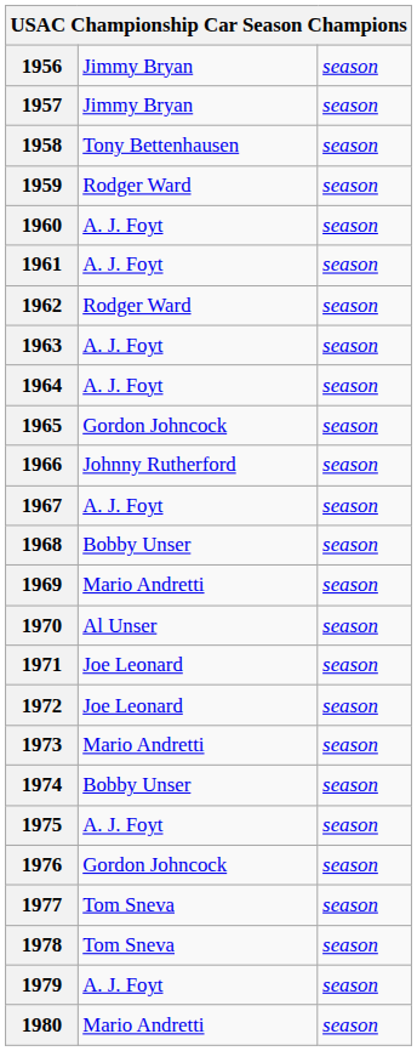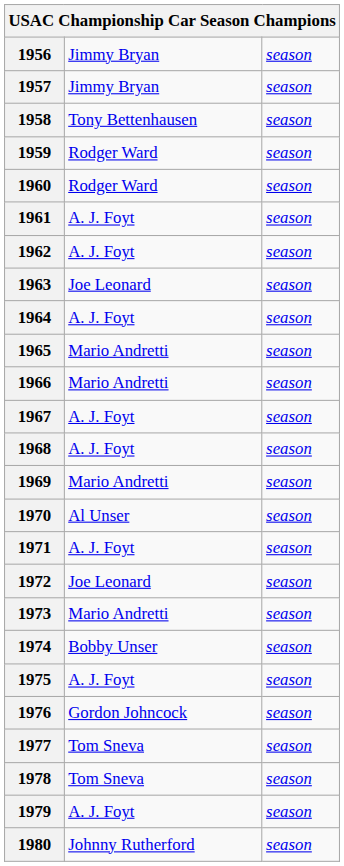 <table class="wikitable sortable" style="font-size:1.00em; line-height:1.5em;">
 <tr>
 <th colspan=3>USAC Championship Car Season Champions</th>
 </tr>
 <tr>
 <th>1956</th>
 <td> <a href='#'>Jimmy Bryan</a></td>
 <td><em><a href='#'>season</a></em></td>
 </tr>
 <tr>
 <th>1957</th>
 <td> <a href='#'>Jimmy Bryan</a></td>
 <td><em><a href='#'>season</a></em></td>
 </tr>
 <tr>
 <th>1958</th>
 <td> <a href='#'>Tony Bettenhausen</a></td>
 <td><em><a href='#'>season</a></em></td>
 </tr>
 <tr>
 <th>1959</th>
 <td> <a href='#'>Rodger Ward</a></td>
 <td><em><a href='#'>season</a></em></td>
 </tr>
 <tr>
 <th>1960</th>
-<td> <a href='#'>A. J. Foyt</a></td>
+<td> <a href='#'>Rodger Ward</a></td>
 <td><em><a href='#'>season</a></em></td>
 </tr>
 <tr>
 <th>1961</th>
 <td> <a href='#'>A. J. Foyt</a></td>
 <td><em><a href='#'>season</a></em></td>
 </tr>
 <tr>
 <th>1962</th>
-<td> <a href='#'>Rodger Ward</a></td>
+<td> <a href='#'>A. J. Foyt</a></td>
 <td><em><a href='#'>season</a></em></td>
 </tr>
 <tr>
 <th>1963</th>
-<td> <a href='#'>A. J. Foyt</a></td>
+<td> <a href='#'>Joe Leonard</a></td>
 <td><em><a href='#'>season</a></em></td>
 </tr>
 <tr>
 <th>1964</th>
 <td> <a href='#'>A. J. Foyt</a></td>
 <td><em><a href='#'>season</a></em></td>
 </tr>
 <tr>
 <th>1965</th>
-<td> <a href='#'>Gordon Johncock</a></td>
+<td> <a href='#'>Mario Andretti</a></td>
 <td><em><a href='#'>season</a></em></td>
 </tr>
 <tr>
 <th>1966</th>
-<td> <a href='#'>Johnny Rutherford</a></td>
+<td> <a href='#'>Mario Andretti</a></td>
 <td><em><a href='#'>season</a></em></td>
 </tr>
 <tr>
 <th>1967</th>
 <td> <a href='#'>A. J. Foyt</a></td>
 <td><em><a href='#'>season</a></em></td>
 </tr>
 <tr>
 <th>1968</th>
-<td> <a href='#'>Bobby Unser</a></td>
+<td> <a href='#'>A. J. Foyt</a></td>
 <td><em><a href='#'>season</a></em></td>
 </tr>
 <tr>
 <th>1969</th>
 <td> <a href='#'>Mario Andretti</a></td>
 <td><em><a href='#'>season</a></em></td>
 </tr>
 <tr>
 <th>1970</th>
 <td> <a href='#'>Al Unser</a></td>
 <td><em><a href='#'>season</a></em></td>
 </tr>
 <tr>
 <th>1971</th>
-<td> <a href='#'>Joe Leonard</a></td>
+<td> <a href='#'>A. J. Foyt</a></td>
 <td><em><a href='#'>season</a></em></td>
 </tr>
 <tr>
 <th>1972</th>
 <td> <a href='#'>Joe Leonard</a></td>
 <td><em><a href='#'>season</a></em></td>
 </tr>
 <tr>
 <th>1973</th>
 <td> <a href='#'>Mario Andretti</a></td>
 <td><em><a href='#'>season</a></em></td>
 </tr>
 <tr>
 <th>1974</th>
 <td> <a href='#'>Bobby Unser</a></td>
 <td><em><a href='#'>season</a></em></td>
 </tr>
 <tr>
 <th>1975</th>
 <td> <a href='#'>A. J. Foyt</a></td>
 <td><em><a href='#'>season</a></em></td>
 </tr>
 <tr>
 <th>1976</th>
 <td> <a href='#'>Gordon Johncock</a></td>
 <td><em><a href='#'>season</a></em></td>
 </tr>
 <tr>
 <th>1977</th>
 <td> <a href='#'>Tom Sneva</a></td>
 <td><em><a href='#'>season</a></em></td>
 </tr>
 <tr>
 <th>1978</th>
 <td> <a href='#'>Tom Sneva</a></td>
 <td><em><a href='#'>season</a></em></td>
 </tr>
 <tr>
 <th>1979</th>
 <td> <a href='#'>A. J. Foyt</a></td>
 <td><em><a href='#'>season</a></em></td>
 </tr>
 <tr>
 <th>1980</th>
-<td> <a href='#'>Mario Andretti</a></td>
+<td> <a href='#'>Johnny Rutherford</a></td>
 <td><em><a href='#'>season</a></em></td>
 </tr>
 </table>
